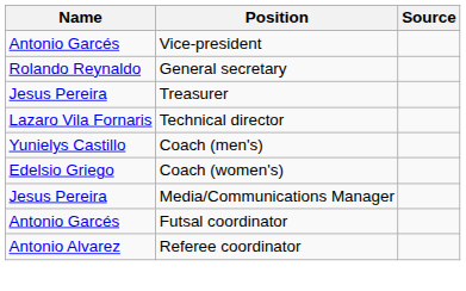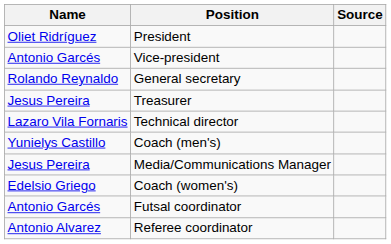 <table class="wikitable">
 <tr>
 <th>Name</th>
 <th>Position</th>
 <th>Source</th>
+</tr>
+<tr>
+<td> <a href='#'>Oliet Ridríguez</a></td>
+<td>President</td>
+<td></td>
 </tr>
 <tr>
 <td> <a href='#'>Antonio Garcés</a></td>
 <td>Vice-president</td>
 <td></td>
 </tr>
 <tr>
 <td> <a href='#'>Rolando Reynaldo</a></td>
 <td>General secretary</td>
 <td></td>
 </tr>
 <tr>
 <td> <a href='#'>Jesus Pereira</a></td>
 <td>Treasurer</td>
 <td></td>
 </tr>
 <tr>
 <td> <a href='#'>Lazaro Vila Fornaris</a></td>
 <td>Technical director</td>
 <td></td>
 </tr>
 <tr>
 <td> <a href='#'>Yunielys Castillo</a></td>
 <td>Coach (men's)</td>
 <td></td>
 </tr>
 <tr>
-<td> <a href='#'>Edelsio Griego</a></td>
-<td>Coach (women's)</td>
+<td> <a href='#'>Jesus Pereira</a></td>
+<td>Media/Communications Manager</td>
 <td></td>
 </tr>
 <tr>
-<td> <a href='#'>Jesus Pereira</a></td>
-<td>Media/Communications Manager</td>
+<td> <a href='#'>Edelsio Griego</a></td>
+<td>Coach (women's)</td>
 <td></td>
 </tr>
 <tr>
 <td> <a href='#'>Antonio Garcés</a></td>
 <td>Futsal coordinator</td>
 <td></td>
 </tr>
 <tr>
 <td> <a href='#'>Antonio Alvarez</a></td>
 <td>Referee coordinator</td>
 <td></td>
 </tr>
 </table>
